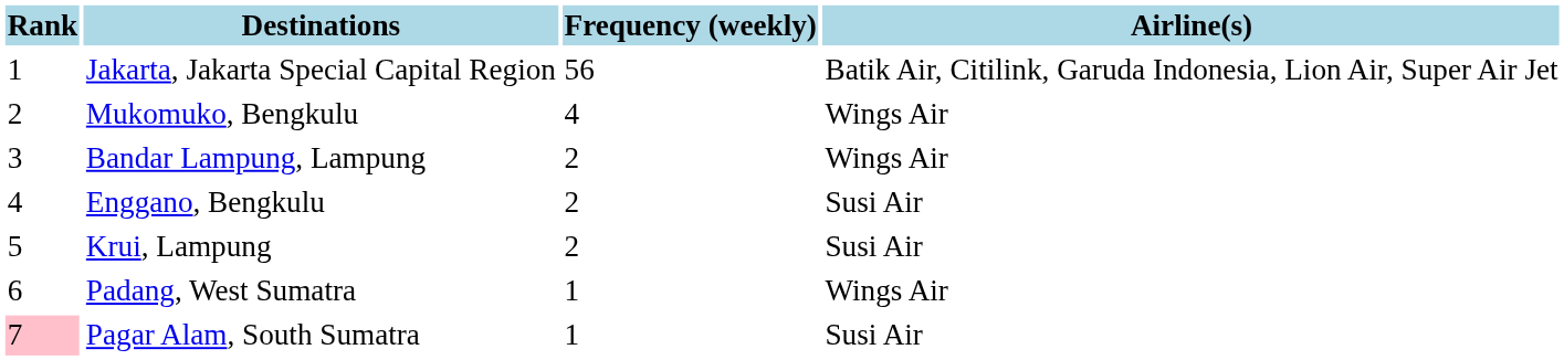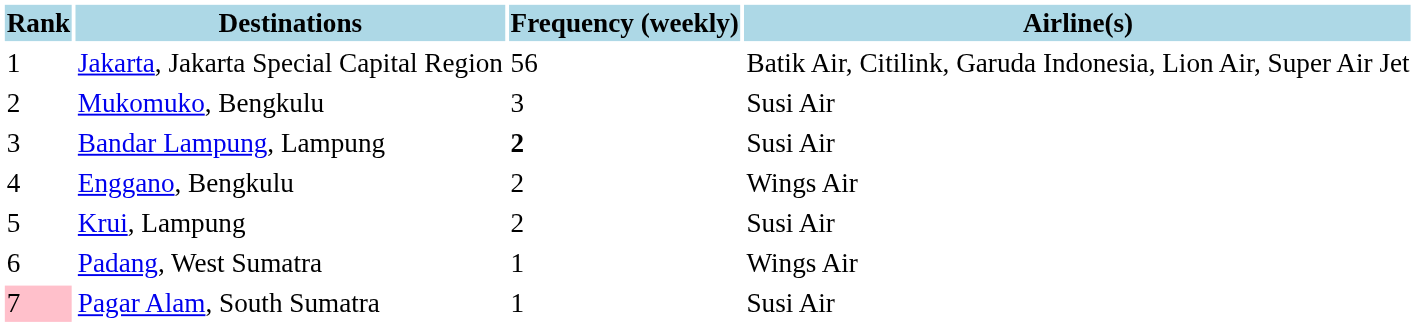 <table class="sortable" style="font-size:89%; align=center;">
 <tr style="background:lightblue;">
 <th>Rank</th>
 <th>Destinations</th>
 <th>Frequency (weekly)</th>
 <th>Airline(s)</th>
 </tr>
 <tr>
 <td>1</td>
 <td> <a href='#'>Jakarta</a>, Jakarta Special Capital Region</td>
 <td>56</td>
 <td>Batik Air, Citilink, Garuda Indonesia, Lion Air, Super Air Jet</td>
 </tr>
 <tr>
 <td>2</td>
 <td> <a href='#'>Mukomuko</a>, Bengkulu</td>
-<td>4</td>
-<td>Wings Air</td>
+<td>3</td>
+<td>Susi Air</td>
 </tr>
 <tr>
 <td>3</td>
 <td> <a href='#'>Bandar Lampung</a>, Lampung</td>
-<td>2</td>
-<td>Wings Air</td>
+<td><strong>2</strong></td>
+<td>Susi Air</td>
 </tr>
 <tr>
 <td>4</td>
 <td> <a href='#'>Enggano</a>, Bengkulu</td>
 <td>2</td>
-<td>Susi Air</td>
+<td>Wings Air</td>
 </tr>
 <tr>
 <td>5</td>
 <td> <a href='#'>Krui</a>, Lampung</td>
 <td>2</td>
 <td>Susi Air</td>
 </tr>
 <tr>
 <td>6</td>
 <td> <a href='#'>Padang</a>, West Sumatra</td>
 <td>1</td>
 <td>Wings Air</td>
 </tr>
 <tr>
 <td style="background: pink;">7</td>
 <td> <a href='#'>Pagar Alam</a>, South Sumatra</td>
 <td>1</td>
 <td>Susi Air</td>
 </tr>
 <tr>
 </tr>
 </table>
